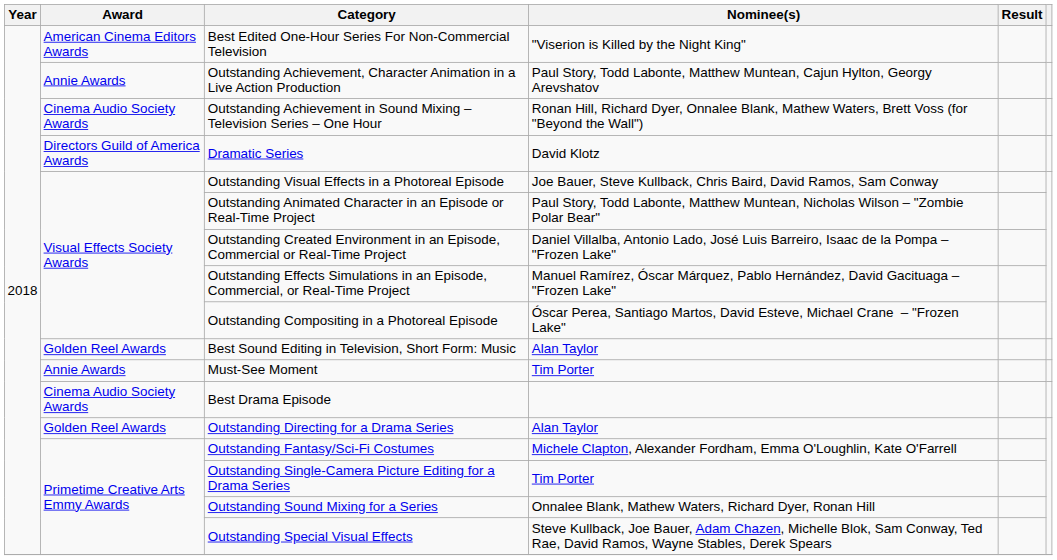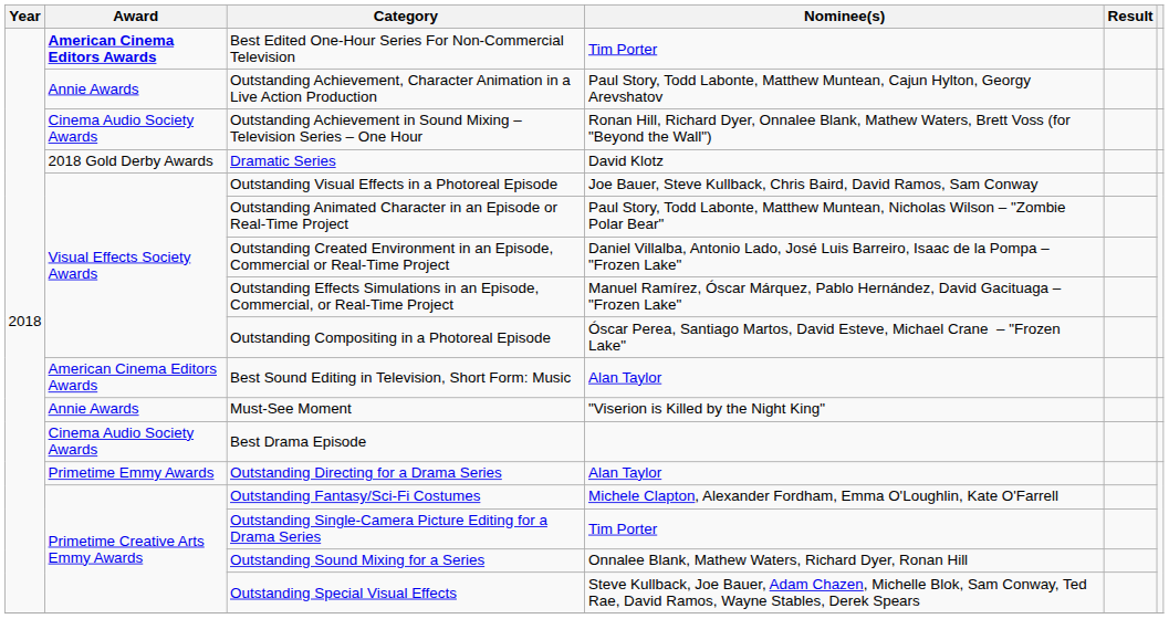 <table class="wikitable sortable plainrowheaders">
 <tr>
 <th>Year</th>
 <th>Award</th>
 <th>Category</th>
 <th>Nominee(s)</th>
 <th>Result</th>
 <th class="unsortable"></th>
 </tr>
 <tr>
 <td rowspan=17>2018</td>
-<td scope="row"><a href='#'>American Cinema Editors Awards</a></td>
+<td scope="row"><strong><a href='#'>American Cinema Editors Awards</a></strong></td>
 <td scope="row">Best Edited One-Hour Series For Non-Commercial Television</td>
-<td scope="row">"Viserion is Killed by the Night King"</td>
+<td scope="row"><a href='#'>Tim Porter</a></td>
 <td></td>
 <td></td>
 </tr>
 <tr>
 <td scope="row"><a href='#'>Annie Awards</a></td>
 <td scope="row">Outstanding Achievement, Character Animation in a Live Action Production</td>
 <td scope="row">Paul Story, Todd Labonte, Matthew Muntean, Cajun Hylton, Georgy Arevshatov</td>
 <td></td>
 <td></td>
 </tr>
 <tr>
 <td scope="row"><a href='#'>Cinema Audio Society Awards</a></td>
 <td scope="row">Outstanding Achievement in Sound Mixing – Television Series – One Hour</td>
 <td scope="row">Ronan Hill, Richard Dyer, Onnalee Blank, Mathew Waters, Brett Voss (for "Beyond the Wall")</td>
 <td></td>
 <td></td>
 </tr>
 <tr>
-<td scope="row"><a href='#'>Directors Guild of America Awards</a></td>
+<td scope="row">2018 Gold Derby Awards</td>
 <td scope="row"><a href='#'>Dramatic Series</a></td>
 <td scope="row">David Klotz</td>
 <td></td>
 <td></td>
 </tr>
 <tr>
 <td scope="row" rowspan="5"><a href='#'>Visual Effects Society Awards</a></td>
 <td scope="row">Outstanding Visual Effects in a Photoreal Episode</td>
 <td scope="row">Joe Bauer, Steve Kullback, Chris Baird, David Ramos, Sam Conway</td>
 <td></td>
 <td rowspan="5"></td>
 </tr>
 <tr>
 <td scope="row">Outstanding Animated Character in an Episode or Real-Time Project</td>
 <td scope="row">Paul Story, Todd Labonte, Matthew Muntean, Nicholas Wilson – "Zombie Polar Bear"</td>
 <td></td>
 </tr>
 <tr>
 <td scope="row">Outstanding Created Environment in an Episode, Commercial or Real-Time Project</td>
 <td scope="row">Daniel Villalba, Antonio Lado, José Luis Barreiro, Isaac de la Pompa – "Frozen Lake"</td>
 <td></td>
 </tr>
 <tr>
 <td scope="row">Outstanding Effects Simulations in an Episode, Commercial, or Real-Time Project</td>
 <td scope="row">Manuel Ramírez, Óscar Márquez, Pablo Hernández, David Gacituaga – "Frozen Lake"</td>
 <td></td>
 </tr>
 <tr>
 <td scope="row">Outstanding Compositing in a Photoreal Episode</td>
 <td scope="row">Óscar Perea, Santiago Martos, David Esteve, Michael Crane  – "Frozen Lake"</td>
 <td></td>
 </tr>
 <tr>
-<td scope="row"><a href='#'>Golden Reel Awards</a></td>
+<td scope="row"><a href='#'>American Cinema Editors Awards</a></td>
 <td scope="row">Best Sound Editing in Television, Short Form: Music</td>
 <td scope="row"><a href='#'>Alan Taylor</a></td>
 <td></td>
 <td></td>
 </tr>
 <tr>
 <td scope="row"><a href='#'>Annie Awards</a></td>
 <td scope="row">Must-See Moment</td>
-<td scope="row"><a href='#'>Tim Porter</a></td>
+<td scope="row">"Viserion is Killed by the Night King"</td>
 <td></td>
 <td></td>
 </tr>
 <tr>
 <td scope="row"><a href='#'>Cinema Audio Society Awards</a></td>
 <td scope="row">Best Drama Episode</td>
 <td scope="row"></td>
 <td></td>
 <td></td>
 </tr>
 <tr>
-<td scope="row"><a href='#'>Golden Reel Awards</a></td>
+<td rowspan="1"><a href='#'>Primetime Emmy Awards</a></td>
 <td scope="row"><a href='#'>Outstanding Directing for a Drama Series</a></td>
 <td scope="row"><a href='#'>Alan Taylor</a></td>
 <td></td>
 <td rowspan="5"></td>
 </tr>
 <tr>
 <td rowspan="4"><a href='#'>Primetime Creative Arts Emmy Awards</a></td>
 <td scope="row"><a href='#'>Outstanding Fantasy/Sci-Fi Costumes</a></td>
 <td scope="row"><a href='#'>Michele Clapton</a>, Alexander Fordham, Emma O'Loughlin, Kate O'Farrell</td>
 <td></td>
 </tr>
 <tr>
 <td scope="row"><a href='#'>Outstanding Single-Camera Picture Editing for a Drama Series</a></td>
 <td scope="row"><a href='#'>Tim Porter</a></td>
 <td></td>
 </tr>
 <tr>
 <td scope="row"><a href='#'>Outstanding Sound Mixing for a Series</a></td>
 <td scope="row">Onnalee Blank, Mathew Waters, Richard Dyer, Ronan Hill</td>
 <td></td>
 </tr>
 <tr>
 <td scope="row"><a href='#'>Outstanding Special Visual Effects</a></td>
 <td scope="row">Steve Kullback, Joe Bauer, <a href='#'>Adam Chazen</a>, Michelle Blok, Sam Conway, Ted Rae, David Ramos, Wayne Stables, Derek Spears</td>
 <td></td>
 </tr>
 <tr>
 </tr>
 </table>
